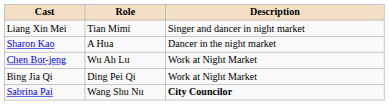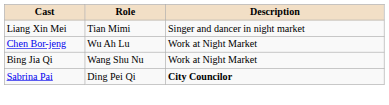 <table class="wikitable">
 <tr>
 <th style="background:#f2dfc6; width:17%">Cast</th>
 <th style="background:#f2dfc6; width:17%">Role</th>
 <th style="background:#f2dfc6; width:46%">Description</th>
 </tr>
 <tr>
 <td>Liang Xin Mei</td>
 <td>Tian Mimi</td>
 <td>Singer and dancer in night market</td>
 </tr>
 <tr>
-<td><a href='#'>Sharon Kao</a></td>
-<td>A Hua</td>
-<td>Dancer in the night market</td>
-</tr>
-<tr>
 <td><a href='#'>Chen Bor-jeng</a></td>
 <td>Wu Ah Lu</td>
 <td>Work at Night Market</td>
 </tr>
 <tr>
 <td>Bing Jia Qi</td>
-<td>Ding Pei Qi</td>
+<td>Wang Shu Nu</td>
 <td>Work at Night Market</td>
 </tr>
 <tr>
 <td><a href='#'>Sabrina Pai</a></td>
-<td>Wang Shu Nu</td>
+<td>Ding Pei Qi</td>
 <td><strong>City Councilor</strong></td>
 </tr>
 </table>
